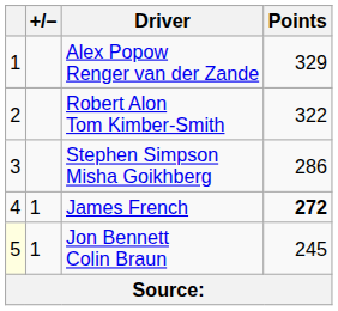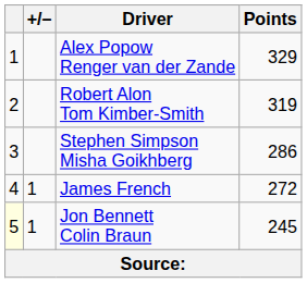 <table class="wikitable" style="font-size: 95%;">
 <tr>
 <th scope="col"></th>
 <th scope="col">+/–</th>
 <th scope="col">Driver</th>
 <th scope="col">Points</th>
 </tr>
 <tr>
 <td align=center>1</td>
 <td align="left"></td>
 <td> <a href='#'>Alex Popow</a><br> <a href='#'>Renger van der Zande</a></td>
 <td align=right>329</td>
 </tr>
 <tr>
 <td align=center>2</td>
 <td align="left"></td>
 <td> <a href='#'>Robert Alon</a><br> <a href='#'>Tom Kimber-Smith</a></td>
-<td align=right>322</td>
+<td align=right>319</td>
 </tr>
 <tr>
 <td align=center>3</td>
 <td align="left"></td>
 <td> <a href='#'>Stephen Simpson</a><br> <a href='#'>Misha Goikhberg</a></td>
 <td align=right>286</td>
 </tr>
 <tr>
 <td align=center>4</td>
 <td align="left"> 1</td>
 <td> <a href='#'>James French</a></td>
-<td align=right><strong>272</strong></td>
+<td align=right>272</td>
 </tr>
 <tr>
 <td align=center style="background: lightyellow;">5</td>
 <td align="left"> 1</td>
 <td> <a href='#'>Jon Bennett</a><br> <a href='#'>Colin Braun</a></td>
 <td align=right>245</td>
 </tr>
 <tr>
 <th colspan=5>Source:</th>
 </tr>
 </table>
